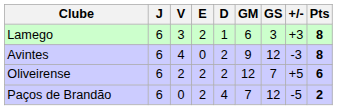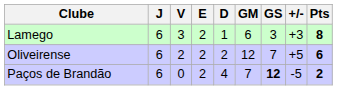 <table class="wikitable" style="text-align: center;">
 <tr>
 <th width=175>Clube</th>
 <th width=20>J</th>
 <th width=20>V</th>
 <th width=20>E</th>
 <th width=20>D</th>
 <th width=20>GM</th>
 <th width=20>GS</th>
 <th width=20>+/-</th>
 <th width=20>Pts</th>
 </tr>
 <tr bgcolor=#ccffcc>
 <td align=left>Lamego</td>
 <td>6</td>
 <td>3</td>
 <td>2</td>
 <td>1</td>
 <td>6</td>
 <td>3</td>
 <td>+3</td>
 <td><strong>8</strong></td>
 </tr>
 <tr bgcolor=#ccccff>
-<td align=left>Avintes</td>
-<td>6</td>
-<td>4</td>
-<td>0</td>
-<td>2</td>
-<td>9</td>
-<td>12</td>
-<td>-3</td>
-<td><strong>8</strong></td>
-</tr>
-<tr bgcolor=#ccccff>
 <td align=left>Oliveirense</td>
 <td>6</td>
 <td>2</td>
 <td>2</td>
 <td>2</td>
 <td>12</td>
 <td>7</td>
 <td>+5</td>
 <td><strong>6</strong></td>
 </tr>
 <tr bgcolor=#ccccff>
 <td align=left>Paços de Brandão</td>
 <td>6</td>
 <td>0</td>
 <td>2</td>
 <td>4</td>
 <td>7</td>
-<td>12</td>
+<td><strong>12</strong></td>
 <td>-5</td>
 <td><strong>2</strong></td>
 </tr>
 </table>
